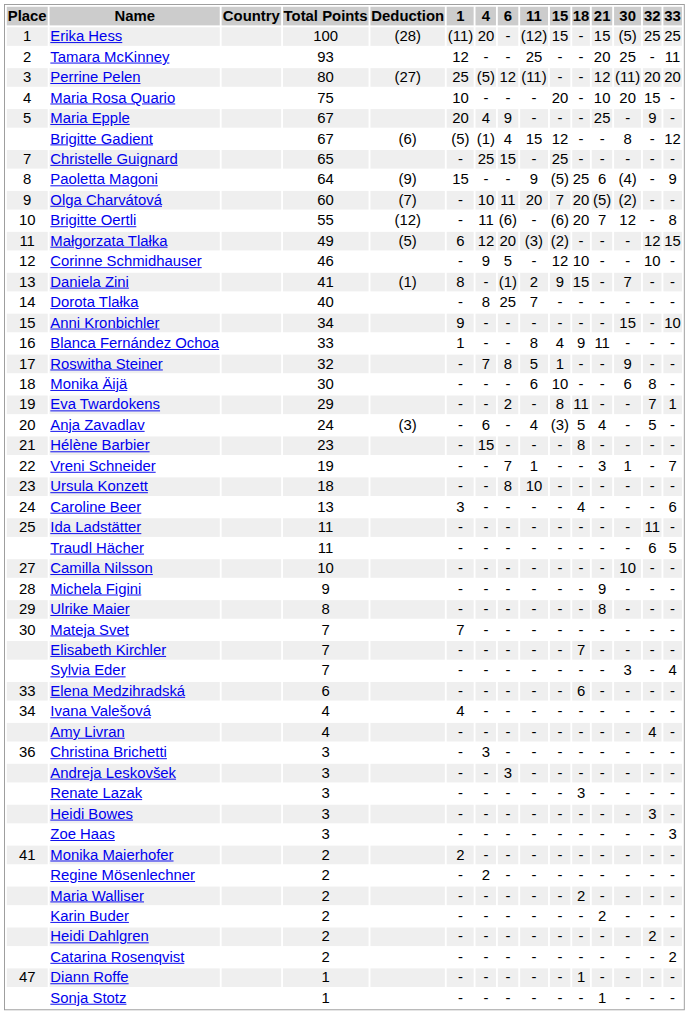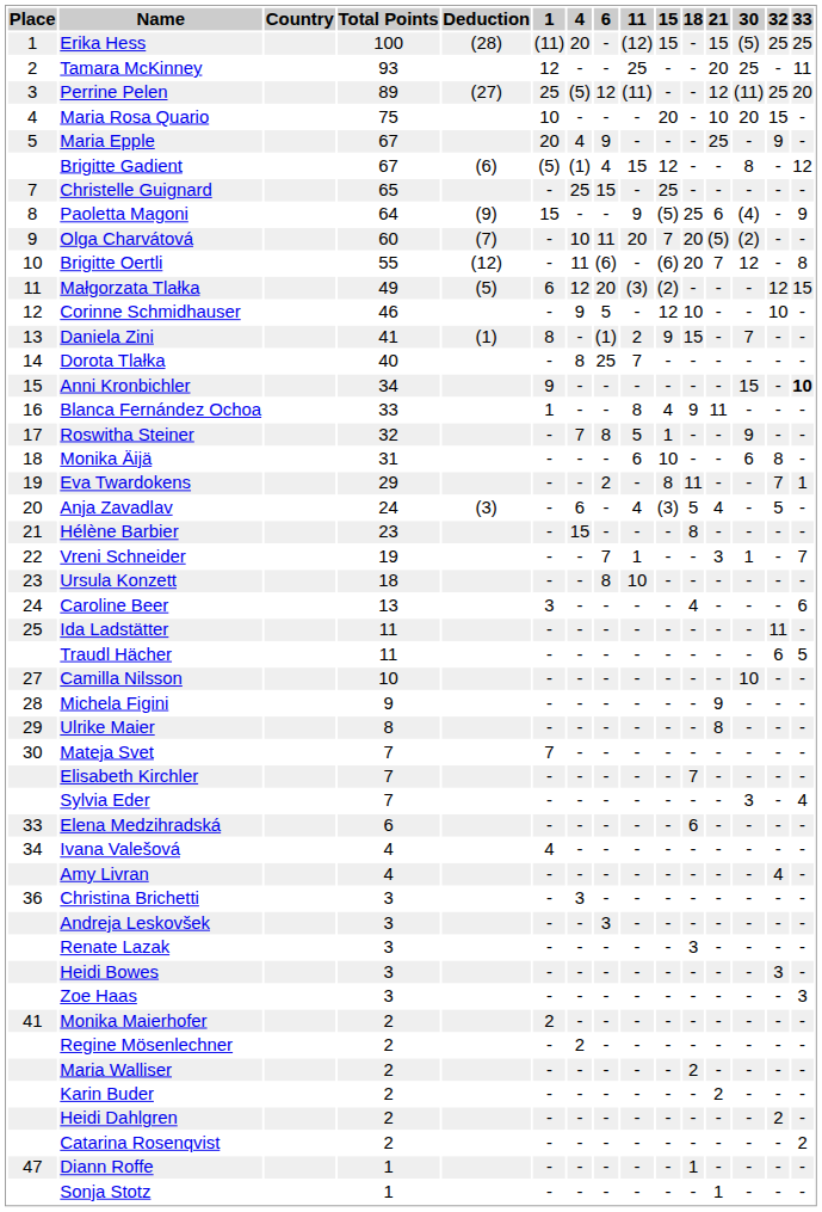 <table border="0" style="border: 1px solid #999; background-color:#FFFFFF; text-align:center">
 <tr align="center" bgcolor="#CCCCCC">
 <th>Place</th>
 <th>Name</th>
 <th>Country</th>
 <th>Total Points</th>
 <th>Deduction</th>
 <th>1</th>
 <th>4</th>
 <th>6</th>
 <th>11</th>
 <th>15</th>
 <th>18</th>
 <th>21</th>
 <th>30</th>
 <th>32</th>
 <th>33</th>
 </tr>
 <tr bgcolor="#EFEFEF">
 <td>1</td>
 <td align="left"><a href='#'>Erika Hess</a></td>
 <td align="left"></td>
 <td>100</td>
 <td>(28)</td>
 <td>(11)</td>
 <td>20</td>
 <td>-</td>
 <td>(12)</td>
 <td>15</td>
 <td>-</td>
 <td>15</td>
 <td>(5)</td>
 <td>25</td>
 <td>25</td>
 </tr>
 <tr>
 <td>2</td>
 <td align="left"><a href='#'>Tamara McKinney</a></td>
 <td align="left"></td>
 <td>93</td>
 <td></td>
 <td>12</td>
 <td>-</td>
 <td>-</td>
 <td>25</td>
 <td>-</td>
 <td>-</td>
 <td>20</td>
 <td>25</td>
 <td>-</td>
 <td>11</td>
 </tr>
 <tr bgcolor="#EFEFEF">
 <td>3</td>
 <td align="left"><a href='#'>Perrine Pelen</a></td>
 <td align="left"></td>
-<td>80</td>
+<td>89</td>
 <td>(27)</td>
 <td>25</td>
 <td>(5)</td>
 <td>12</td>
 <td>(11)</td>
 <td>-</td>
 <td>-</td>
 <td>12</td>
 <td>(11)</td>
-<td>20</td>
+<td>25</td>
 <td>20</td>
 </tr>
 <tr>
 <td>4</td>
 <td align="left"><a href='#'>Maria Rosa Quario</a></td>
 <td align="left"></td>
 <td>75</td>
 <td></td>
 <td>10</td>
 <td>-</td>
 <td>-</td>
 <td>-</td>
 <td>20</td>
 <td>-</td>
 <td>10</td>
 <td>20</td>
 <td>15</td>
 <td>-</td>
 </tr>
 <tr bgcolor="#EFEFEF">
 <td>5</td>
 <td align="left"><a href='#'>Maria Epple</a></td>
 <td align="left"></td>
 <td>67</td>
 <td></td>
 <td>20</td>
 <td>4</td>
 <td>9</td>
 <td>-</td>
 <td>-</td>
 <td>-</td>
 <td>25</td>
 <td>-</td>
 <td>9</td>
 <td>-</td>
 </tr>
 <tr>
 <td></td>
 <td align="left"><a href='#'>Brigitte Gadient</a></td>
 <td align="left"></td>
 <td>67</td>
 <td>(6)</td>
 <td>(5)</td>
 <td>(1)</td>
 <td>4</td>
 <td>15</td>
 <td>12</td>
 <td>-</td>
 <td>-</td>
 <td>8</td>
 <td>-</td>
 <td>12</td>
 </tr>
 <tr bgcolor="#EFEFEF">
 <td>7</td>
 <td align="left"><a href='#'>Christelle Guignard</a></td>
 <td align="left"></td>
 <td>65</td>
 <td></td>
 <td>-</td>
 <td>25</td>
 <td>15</td>
 <td>-</td>
 <td>25</td>
 <td>-</td>
 <td>-</td>
 <td>-</td>
 <td>-</td>
 <td>-</td>
 </tr>
 <tr>
 <td>8</td>
 <td align="left"><a href='#'>Paoletta Magoni</a></td>
 <td align="left"></td>
 <td>64</td>
 <td>(9)</td>
 <td>15</td>
 <td>-</td>
 <td>-</td>
 <td>9</td>
 <td>(5)</td>
 <td>25</td>
 <td>6</td>
 <td>(4)</td>
 <td>-</td>
 <td>9</td>
 </tr>
 <tr bgcolor="#EFEFEF">
 <td>9</td>
 <td align="left"><a href='#'>Olga Charvátová</a></td>
 <td align="left"></td>
 <td>60</td>
 <td>(7)</td>
 <td>-</td>
 <td>10</td>
 <td>11</td>
 <td>20</td>
 <td>7</td>
 <td>20</td>
 <td>(5)</td>
 <td>(2)</td>
 <td>-</td>
 <td>-</td>
 </tr>
 <tr>
 <td>10</td>
 <td align="left"><a href='#'>Brigitte Oertli</a></td>
 <td align="left"></td>
 <td>55</td>
 <td>(12)</td>
 <td>-</td>
 <td>11</td>
 <td>(6)</td>
 <td>-</td>
 <td>(6)</td>
 <td>20</td>
 <td>7</td>
 <td>12</td>
 <td>-</td>
 <td>8</td>
 </tr>
 <tr bgcolor="#EFEFEF">
 <td>11</td>
 <td align="left"><a href='#'>Małgorzata Tlałka</a></td>
 <td align="left"></td>
 <td>49</td>
 <td>(5)</td>
 <td>6</td>
 <td>12</td>
 <td>20</td>
 <td>(3)</td>
 <td>(2)</td>
 <td>-</td>
 <td>-</td>
 <td>-</td>
 <td>12</td>
 <td>15</td>
 </tr>
 <tr>
 <td>12</td>
 <td align="left"><a href='#'>Corinne Schmidhauser</a></td>
 <td align="left"></td>
 <td>46</td>
 <td></td>
 <td>-</td>
 <td>9</td>
 <td>5</td>
 <td>-</td>
 <td>12</td>
 <td>10</td>
 <td>-</td>
 <td>-</td>
 <td>10</td>
 <td>-</td>
 </tr>
 <tr bgcolor="#EFEFEF">
 <td>13</td>
 <td align="left"><a href='#'>Daniela Zini</a></td>
 <td align="left"></td>
 <td>41</td>
 <td>(1)</td>
 <td>8</td>
 <td>-</td>
 <td>(1)</td>
 <td>2</td>
 <td>9</td>
 <td>15</td>
 <td>-</td>
 <td>7</td>
 <td>-</td>
 <td>-</td>
 </tr>
 <tr>
 <td>14</td>
 <td align="left"><a href='#'>Dorota Tlałka</a></td>
 <td align="left"></td>
 <td>40</td>
 <td></td>
 <td>-</td>
 <td>8</td>
 <td>25</td>
 <td>7</td>
 <td>-</td>
 <td>-</td>
 <td>-</td>
 <td>-</td>
 <td>-</td>
 <td>-</td>
 </tr>
 <tr bgcolor="#EFEFEF">
 <td>15</td>
 <td align="left"><a href='#'>Anni Kronbichler</a></td>
 <td align="left"></td>
 <td>34</td>
 <td></td>
 <td>9</td>
 <td>-</td>
 <td>-</td>
 <td>-</td>
 <td>-</td>
 <td>-</td>
 <td>-</td>
 <td>15</td>
 <td>-</td>
-<td>10</td>
+<td><strong>10</strong></td>
 </tr>
 <tr>
 <td>16</td>
 <td align="left"><a href='#'>Blanca Fernández Ochoa</a></td>
 <td align="left"></td>
 <td>33</td>
 <td></td>
 <td>1</td>
 <td>-</td>
 <td>-</td>
 <td>8</td>
 <td>4</td>
 <td>9</td>
 <td>11</td>
 <td>-</td>
 <td>-</td>
 <td>-</td>
 </tr>
 <tr bgcolor="#EFEFEF">
 <td>17</td>
 <td align="left"><a href='#'>Roswitha Steiner</a></td>
 <td align="left"></td>
 <td>32</td>
 <td></td>
 <td>-</td>
 <td>7</td>
 <td>8</td>
 <td>5</td>
 <td>1</td>
 <td>-</td>
 <td>-</td>
 <td>9</td>
 <td>-</td>
 <td>-</td>
 </tr>
 <tr>
 <td>18</td>
 <td align="left"><a href='#'>Monika Äijä</a></td>
 <td align="left"></td>
-<td>30</td>
+<td>31</td>
 <td></td>
 <td>-</td>
 <td>-</td>
 <td>-</td>
 <td>6</td>
 <td>10</td>
 <td>-</td>
 <td>-</td>
 <td>6</td>
 <td>8</td>
 <td>-</td>
 </tr>
 <tr bgcolor="#EFEFEF">
 <td>19</td>
 <td align="left"><a href='#'>Eva Twardokens</a></td>
 <td align="left"></td>
 <td>29</td>
 <td></td>
 <td>-</td>
 <td>-</td>
 <td>2</td>
 <td>-</td>
 <td>8</td>
 <td>11</td>
 <td>-</td>
 <td>-</td>
 <td>7</td>
 <td>1</td>
 </tr>
 <tr>
 <td>20</td>
 <td align="left"><a href='#'>Anja Zavadlav</a></td>
 <td align="left"></td>
 <td>24</td>
 <td>(3)</td>
 <td>-</td>
 <td>6</td>
 <td>-</td>
 <td>4</td>
 <td>(3)</td>
 <td>5</td>
 <td>4</td>
 <td>-</td>
 <td>5</td>
 <td>-</td>
 </tr>
 <tr bgcolor="#EFEFEF">
 <td>21</td>
 <td align="left"><a href='#'>Hélène Barbier</a></td>
 <td align="left"></td>
 <td>23</td>
 <td></td>
 <td>-</td>
 <td>15</td>
 <td>-</td>
 <td>-</td>
 <td>-</td>
 <td>8</td>
 <td>-</td>
 <td>-</td>
 <td>-</td>
 <td>-</td>
 </tr>
 <tr>
 <td>22</td>
 <td align="left"><a href='#'>Vreni Schneider</a></td>
 <td align="left"></td>
 <td>19</td>
 <td></td>
 <td>-</td>
 <td>-</td>
 <td>7</td>
 <td>1</td>
 <td>-</td>
 <td>-</td>
 <td>3</td>
 <td>1</td>
 <td>-</td>
 <td>7</td>
 </tr>
 <tr bgcolor="#EFEFEF">
 <td>23</td>
 <td align="left"><a href='#'>Ursula Konzett</a></td>
 <td align="left"></td>
 <td>18</td>
 <td></td>
 <td>-</td>
 <td>-</td>
 <td>8</td>
 <td>10</td>
 <td>-</td>
 <td>-</td>
 <td>-</td>
 <td>-</td>
 <td>-</td>
 <td>-</td>
 </tr>
 <tr>
 <td>24</td>
 <td align="left"><a href='#'>Caroline Beer</a></td>
 <td align="left"></td>
 <td>13</td>
 <td></td>
 <td>3</td>
 <td>-</td>
 <td>-</td>
 <td>-</td>
 <td>-</td>
 <td>4</td>
 <td>-</td>
 <td>-</td>
 <td>-</td>
 <td>6</td>
 </tr>
 <tr bgcolor="#EFEFEF">
 <td>25</td>
 <td align="left"><a href='#'>Ida Ladstätter</a></td>
 <td align="left"></td>
 <td>11</td>
 <td></td>
 <td>-</td>
 <td>-</td>
 <td>-</td>
 <td>-</td>
 <td>-</td>
 <td>-</td>
 <td>-</td>
 <td>-</td>
 <td>11</td>
 <td>-</td>
 </tr>
 <tr>
 <td></td>
 <td align="left"><a href='#'>Traudl Hächer</a></td>
 <td align="left"></td>
 <td>11</td>
 <td></td>
 <td>-</td>
 <td>-</td>
 <td>-</td>
 <td>-</td>
 <td>-</td>
 <td>-</td>
 <td>-</td>
 <td>-</td>
 <td>6</td>
 <td>5</td>
 </tr>
 <tr bgcolor="#EFEFEF">
 <td>27</td>
 <td align="left"><a href='#'>Camilla Nilsson</a></td>
 <td align="left"></td>
 <td>10</td>
 <td></td>
 <td>-</td>
 <td>-</td>
 <td>-</td>
 <td>-</td>
 <td>-</td>
 <td>-</td>
 <td>-</td>
 <td>10</td>
 <td>-</td>
 <td>-</td>
 </tr>
 <tr>
 <td>28</td>
 <td align="left"><a href='#'>Michela Figini</a></td>
 <td align="left"></td>
 <td>9</td>
 <td></td>
 <td>-</td>
 <td>-</td>
 <td>-</td>
 <td>-</td>
 <td>-</td>
 <td>-</td>
 <td>9</td>
 <td>-</td>
 <td>-</td>
 <td>-</td>
 </tr>
 <tr bgcolor="#EFEFEF">
 <td>29</td>
 <td align="left"><a href='#'>Ulrike Maier</a></td>
 <td align="left"></td>
 <td>8</td>
 <td></td>
 <td>-</td>
 <td>-</td>
 <td>-</td>
 <td>-</td>
 <td>-</td>
 <td>-</td>
 <td>8</td>
 <td>-</td>
 <td>-</td>
 <td>-</td>
 </tr>
 <tr>
 <td>30</td>
 <td align="left"><a href='#'>Mateja Svet</a></td>
 <td align="left"></td>
 <td>7</td>
 <td></td>
 <td>7</td>
 <td>-</td>
 <td>-</td>
 <td>-</td>
 <td>-</td>
 <td>-</td>
 <td>-</td>
 <td>-</td>
 <td>-</td>
 <td>-</td>
 </tr>
 <tr bgcolor="#EFEFEF">
 <td></td>
 <td align="left"><a href='#'>Elisabeth Kirchler</a></td>
 <td align="left"></td>
 <td>7</td>
 <td></td>
 <td>-</td>
 <td>-</td>
 <td>-</td>
 <td>-</td>
 <td>-</td>
 <td>7</td>
 <td>-</td>
 <td>-</td>
 <td>-</td>
 <td>-</td>
 </tr>
 <tr>
 <td></td>
 <td align="left"><a href='#'>Sylvia Eder</a></td>
 <td align="left"></td>
 <td>7</td>
 <td></td>
 <td>-</td>
 <td>-</td>
 <td>-</td>
 <td>-</td>
 <td>-</td>
 <td>-</td>
 <td>-</td>
 <td>3</td>
 <td>-</td>
 <td>4</td>
 </tr>
 <tr bgcolor="#EFEFEF">
 <td>33</td>
 <td align="left"><a href='#'>Elena Medzihradská</a></td>
 <td align="left"></td>
 <td>6</td>
 <td></td>
 <td>-</td>
 <td>-</td>
 <td>-</td>
 <td>-</td>
 <td>-</td>
 <td>6</td>
 <td>-</td>
 <td>-</td>
 <td>-</td>
 <td>-</td>
 </tr>
 <tr>
 <td>34</td>
 <td align="left"><a href='#'>Ivana Valešová</a></td>
 <td align="left"></td>
 <td>4</td>
 <td></td>
 <td>4</td>
 <td>-</td>
 <td>-</td>
 <td>-</td>
 <td>-</td>
 <td>-</td>
 <td>-</td>
 <td>-</td>
 <td>-</td>
 <td>-</td>
 </tr>
 <tr bgcolor="#EFEFEF">
 <td></td>
 <td align="left"><a href='#'>Amy Livran</a></td>
 <td align="left"></td>
 <td>4</td>
 <td></td>
 <td>-</td>
 <td>-</td>
 <td>-</td>
 <td>-</td>
 <td>-</td>
 <td>-</td>
 <td>-</td>
 <td>-</td>
 <td>4</td>
 <td>-</td>
 </tr>
 <tr>
 <td>36</td>
 <td align="left"><a href='#'>Christina Brichetti</a></td>
 <td align="left"></td>
 <td>3</td>
 <td></td>
 <td>-</td>
 <td>3</td>
 <td>-</td>
 <td>-</td>
 <td>-</td>
 <td>-</td>
 <td>-</td>
 <td>-</td>
 <td>-</td>
 <td>-</td>
 </tr>
 <tr bgcolor="#EFEFEF">
 <td></td>
 <td align="left"><a href='#'>Andreja Leskovšek</a></td>
 <td align="left"></td>
 <td>3</td>
 <td></td>
 <td>-</td>
 <td>-</td>
 <td>3</td>
 <td>-</td>
 <td>-</td>
 <td>-</td>
 <td>-</td>
 <td>-</td>
 <td>-</td>
 <td>-</td>
 </tr>
 <tr>
 <td></td>
 <td align="left"><a href='#'>Renate Lazak</a></td>
 <td align="left"></td>
 <td>3</td>
 <td></td>
 <td>-</td>
 <td>-</td>
 <td>-</td>
 <td>-</td>
 <td>-</td>
 <td>3</td>
 <td>-</td>
 <td>-</td>
 <td>-</td>
 <td>-</td>
 </tr>
 <tr bgcolor="#EFEFEF">
 <td></td>
 <td align="left"><a href='#'>Heidi Bowes</a></td>
 <td align="left"></td>
 <td>3</td>
 <td></td>
 <td>-</td>
 <td>-</td>
 <td>-</td>
 <td>-</td>
 <td>-</td>
 <td>-</td>
 <td>-</td>
 <td>-</td>
 <td>3</td>
 <td>-</td>
 </tr>
 <tr>
 <td></td>
 <td align="left"><a href='#'>Zoe Haas</a></td>
 <td align="left"></td>
 <td>3</td>
 <td></td>
 <td>-</td>
 <td>-</td>
 <td>-</td>
 <td>-</td>
 <td>-</td>
 <td>-</td>
 <td>-</td>
 <td>-</td>
 <td>-</td>
 <td>3</td>
 </tr>
 <tr bgcolor="#EFEFEF">
 <td>41</td>
 <td align="left"><a href='#'>Monika Maierhofer</a></td>
 <td align="left"></td>
 <td>2</td>
 <td></td>
 <td>2</td>
 <td>-</td>
 <td>-</td>
 <td>-</td>
 <td>-</td>
 <td>-</td>
 <td>-</td>
 <td>-</td>
 <td>-</td>
 <td>-</td>
 </tr>
 <tr>
 <td></td>
 <td align="left"><a href='#'>Regine Mösenlechner</a></td>
 <td align="left"></td>
 <td>2</td>
 <td></td>
 <td>-</td>
 <td>2</td>
 <td>-</td>
 <td>-</td>
 <td>-</td>
 <td>-</td>
 <td>-</td>
 <td>-</td>
 <td>-</td>
 <td>-</td>
 </tr>
 <tr bgcolor="#EFEFEF">
 <td></td>
 <td align="left"><a href='#'>Maria Walliser</a></td>
 <td align="left"></td>
 <td>2</td>
 <td></td>
 <td>-</td>
 <td>-</td>
 <td>-</td>
 <td>-</td>
 <td>-</td>
 <td>2</td>
 <td>-</td>
 <td>-</td>
 <td>-</td>
 <td>-</td>
 </tr>
 <tr>
 <td></td>
 <td align="left"><a href='#'>Karin Buder</a></td>
 <td align="left"></td>
 <td>2</td>
 <td></td>
 <td>-</td>
 <td>-</td>
 <td>-</td>
 <td>-</td>
 <td>-</td>
 <td>-</td>
 <td>2</td>
 <td>-</td>
 <td>-</td>
 <td>-</td>
 </tr>
 <tr bgcolor="#EFEFEF">
 <td></td>
 <td align="left"><a href='#'>Heidi Dahlgren</a></td>
 <td align="left"></td>
 <td>2</td>
 <td></td>
 <td>-</td>
 <td>-</td>
 <td>-</td>
 <td>-</td>
 <td>-</td>
 <td>-</td>
 <td>-</td>
 <td>-</td>
 <td>2</td>
 <td>-</td>
 </tr>
 <tr>
 <td></td>
 <td align="left"><a href='#'>Catarina Rosenqvist</a></td>
 <td align="left"></td>
 <td>2</td>
 <td></td>
 <td>-</td>
 <td>-</td>
 <td>-</td>
 <td>-</td>
 <td>-</td>
 <td>-</td>
 <td>-</td>
 <td>-</td>
 <td>-</td>
 <td>2</td>
 </tr>
 <tr bgcolor="#EFEFEF">
 <td>47</td>
 <td align="left"><a href='#'>Diann Roffe</a></td>
 <td align="left"></td>
 <td>1</td>
 <td></td>
 <td>-</td>
 <td>-</td>
 <td>-</td>
 <td>-</td>
 <td>-</td>
 <td>1</td>
 <td>-</td>
 <td>-</td>
 <td>-</td>
 <td>-</td>
 </tr>
 <tr>
 <td></td>
 <td align="left"><a href='#'>Sonja Stotz</a></td>
 <td align="left"></td>
 <td>1</td>
 <td></td>
 <td>-</td>
 <td>-</td>
 <td>-</td>
 <td>-</td>
 <td>-</td>
 <td>-</td>
 <td>1</td>
 <td>-</td>
 <td>-</td>
 <td>-</td>
 </tr>
 </table>
